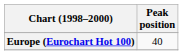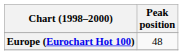 <table class="wikitable sortable plainrowheaders" style="text-align:center">
 <tr>
 <th>Chart (1998–2000)</th>
 <th>Peak<br>position</th>
 </tr>
 <tr>
 </tr>
 <tr>
 </tr>
 <tr>
 <th scope="row">Europe (<a href='#'>Eurochart Hot 100</a>)</th>
-<td>40</td>
+<td>48</td>
 </tr>
 <tr>
 </tr>
 <tr>
 </tr>
 <tr>
 </tr>
 <tr>
 </tr>
 <tr>
 </tr>
 <tr>
 </tr>
 <tr>
 </tr>
 <tr>
 </tr>
 <tr>
 </tr>
 <tr>
 </tr>
 </table>
